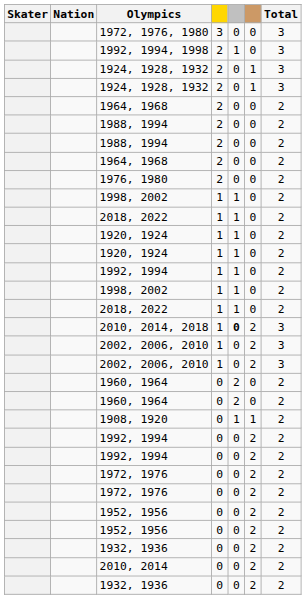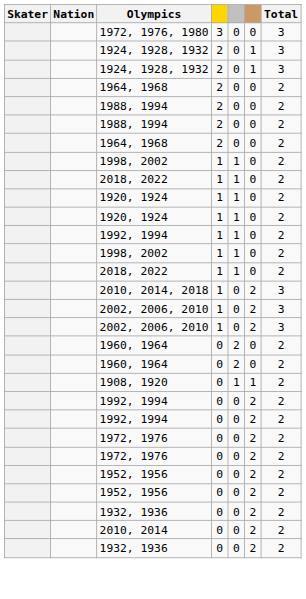 <table class="wikitable sortable" style="text-align:center">
 <tr>
 <th scope="col">Skater</th>
 <th scope="col" class="unsortable">Nation</th>
 <th scope="col" class="unsortable">Olympics</th>
 <th scope="col" style="width:1em; background-color:gold"></th>
 <th scope="col" style="width:1em;background-color:silver"></th>
 <th scope="col" style="width:1em;background-color:#CC9966"></th>
 <th scope="col">Total</th>
 </tr>
 <tr>
 <th scope="row" style="text-align:left"></th>
 <td align=left></td>
 <td align=left>1972, 1976, 1980</td>
 <td>3</td>
 <td>0</td>
-<td>0</td>
-<td>3</td>
-</tr>
-<tr>
-<th scope="row" style="text-align:left"></th>
-<td align=left><br></td>
-<td align=left>1992, 1994, 1998</td>
-<td>2</td>
-<td>1</td>
 <td>0</td>
 <td>3</td>
 </tr>
 <tr>
 <th scope="row" style="text-align:left"></th>
 <td align=left></td>
 <td align=left>1924, 1928, 1932</td>
 <td>2</td>
 <td>0</td>
 <td>1</td>
 <td>3</td>
 </tr>
 <tr>
 <th scope="row" style="text-align:left"></th>
 <td align=left></td>
 <td align=left>1924, 1928, 1932</td>
 <td>2</td>
 <td>0</td>
 <td>1</td>
 <td>3</td>
 </tr>
 <tr>
 <th scope="row" style="text-align:left"></th>
 <td align="left"></td>
 <td align="left">1964, 1968</td>
 <td>2</td>
 <td>0</td>
 <td>0</td>
 <td>2</td>
 </tr>
 <tr>
 <th scope="row" style="text-align:left"></th>
 <td align=left><br></td>
 <td align=left>1988, 1994</td>
 <td>2</td>
 <td>0</td>
 <td>0</td>
 <td>2</td>
 </tr>
 <tr>
 <th scope="row" style="text-align:left"></th>
 <td align=left><br></td>
 <td align=left>1988, 1994</td>
 <td>2</td>
 <td>0</td>
 <td>0</td>
 <td>2</td>
 </tr>
 <tr>
 <th scope="row" style="text-align:left"></th>
 <td align=left></td>
 <td align=left>1964, 1968</td>
-<td>2</td>
-<td>0</td>
-<td>0</td>
-<td>2</td>
-</tr>
-<tr>
-<th scope="row" style="text-align:left"></th>
-<td align=left></td>
-<td align=left>1976, 1980</td>
 <td>2</td>
 <td>0</td>
 <td>0</td>
 <td>2</td>
 </tr>
 <tr>
 <th scope="row" style="text-align:left"></th>
 <td align=left></td>
 <td align=left>1998, 2002</td>
 <td>1</td>
 <td>1</td>
 <td>0</td>
 <td>2</td>
 </tr>
 <tr>
 <th scope="row" style="text-align:left"></th>
 <td align=left></td>
 <td align=left>2018, 2022</td>
 <td>1</td>
 <td>1</td>
 <td>0</td>
 <td>2</td>
 </tr>
 <tr>
 <th scope="row" style="text-align:left"></th>
 <td align="left"></td>
 <td align="left">1920, 1924</td>
 <td>1</td>
 <td>1</td>
 <td>0</td>
 <td>2</td>
 </tr>
 <tr>
 <th scope="row" style="text-align:left"></th>
 <td align=left></td>
 <td align=left>1920, 1924</td>
 <td>1</td>
 <td>1</td>
 <td>0</td>
 <td>2</td>
 </tr>
 <tr>
 <th scope="row" style="text-align:left"></th>
 <td align=left><br></td>
 <td align=left>1992, 1994</td>
 <td>1</td>
 <td>1</td>
 <td>0</td>
 <td>2</td>
 </tr>
 <tr>
 <th scope="row" style="text-align:left"></th>
 <td align=left></td>
 <td align=left>1998, 2002</td>
 <td>1</td>
 <td>1</td>
 <td>0</td>
 <td>2</td>
 </tr>
 <tr>
 <th scope="row" style="text-align:left"></th>
 <td align=left></td>
 <td align=left>2018, 2022</td>
 <td>1</td>
 <td>1</td>
 <td>0</td>
 <td>2</td>
 </tr>
 <tr>
 <th scope="row" style="text-align:left"></th>
 <td align=left></td>
 <td align=left>2010, 2014, 2018</td>
 <td>1</td>
-<td><strong>0</strong></td>
+<td>0</td>
 <td>2</td>
 <td>3</td>
 </tr>
 <tr>
 <th scope="row" style="text-align:left"></th>
 <td align="left"></td>
 <td align="left">2002, 2006, 2010</td>
 <td>1</td>
 <td>0</td>
 <td>2</td>
 <td>3</td>
 </tr>
 <tr>
 <th scope="row" style="text-align:left"></th>
 <td align=left></td>
 <td align=left>2002, 2006, 2010</td>
 <td>1</td>
 <td>0</td>
 <td>2</td>
 <td>3</td>
 </tr>
 <tr>
 <th scope="row" style="text-align:left"></th>
 <td align="left"></td>
 <td align="left">1960, 1964</td>
 <td>0</td>
 <td>2</td>
 <td>0</td>
 <td>2</td>
 </tr>
 <tr>
 <th scope="row" style="text-align:left"></th>
 <td align="left"></td>
 <td align="left">1960, 1964</td>
 <td>0</td>
 <td>2</td>
 <td>0</td>
 <td>2</td>
 </tr>
 <tr>
 <th scope="row" style="text-align:left"></th>
 <td align=left></td>
 <td align=left>1908, 1920</td>
 <td>0</td>
 <td>1</td>
 <td>1</td>
 <td>2</td>
 </tr>
 <tr>
 <th scope="row" style="text-align:left"></th>
 <td align=left></td>
 <td align=left>1992, 1994</td>
 <td>0</td>
 <td>0</td>
 <td>2</td>
 <td>2</td>
 </tr>
 <tr>
 <th scope="row" style="text-align:left"></th>
 <td align=left></td>
 <td align=left>1992, 1994</td>
 <td>0</td>
 <td>0</td>
 <td>2</td>
 <td>2</td>
 </tr>
 <tr>
 <th scope="row" style="text-align:left"></th>
 <td align=left></td>
 <td align=left>1972, 1976</td>
 <td>0</td>
 <td>0</td>
 <td>2</td>
 <td>2</td>
 </tr>
 <tr>
 <th scope="row" style="text-align:left"></th>
 <td align=left></td>
 <td align=left>1972, 1976</td>
 <td>0</td>
 <td>0</td>
 <td>2</td>
 <td>2</td>
 </tr>
 <tr>
 <th scope="row" style="text-align:left"></th>
 <td align=left></td>
 <td align=left>1952, 1956</td>
 <td>0</td>
 <td>0</td>
 <td>2</td>
 <td>2</td>
 </tr>
 <tr>
 <th scope="row" style="text-align:left"></th>
 <td align=left></td>
 <td align=left>1952, 1956</td>
 <td>0</td>
 <td>0</td>
 <td>2</td>
 <td>2</td>
 </tr>
 <tr>
 <th scope="row" style="text-align:left"></th>
 <td align="left"></td>
 <td align="left">1932, 1936</td>
 <td>0</td>
 <td>0</td>
 <td>2</td>
 <td>2</td>
 </tr>
 <tr>
 <th scope="row" style="text-align:left"></th>
 <td align=left></td>
 <td align=left>2010, 2014</td>
 <td>0</td>
 <td>0</td>
 <td>2</td>
 <td>2</td>
 </tr>
 <tr>
 <th scope="row" style="text-align:left"></th>
 <td align=left></td>
 <td align=left>1932, 1936</td>
 <td>0</td>
 <td>0</td>
 <td>2</td>
 <td>2</td>
 </tr>
 </table>
